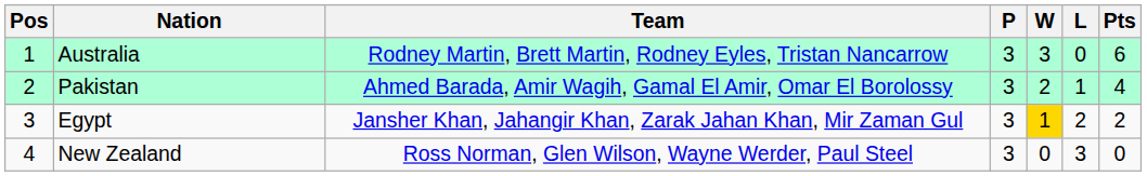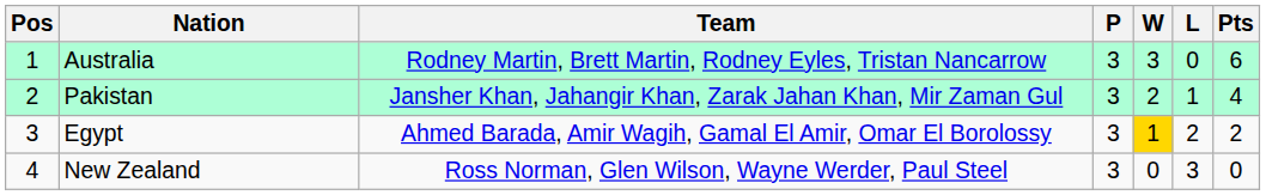 <table class="wikitable" style="font-size: 100%">
 <tr>
 <th width=20>Pos</th>
 <th width=200>Nation</th>
 <th width=500>Team</th>
 <th width=20>P</th>
 <th width=20>W</th>
 <th width=20>L</th>
 <th width=20>Pts</th>
 </tr>
 <tr align=center style="background: #ADFFD6;">
 <td>1</td>
 <td align="left"> Australia</td>
 <td><a href='#'>Rodney Martin</a>, <a href='#'>Brett Martin</a>, <a href='#'>Rodney Eyles</a>, <a href='#'>Tristan Nancarrow</a></td>
 <td>3</td>
 <td>3</td>
 <td>0</td>
 <td>6</td>
 </tr>
 <tr align=center style="background: #ADFFD6;">
 <td>2</td>
 <td align="left"> Pakistan</td>
-<td><a href='#'>Ahmed Barada</a>, <a href='#'>Amir Wagih</a>, <a href='#'>Gamal El Amir</a>, <a href='#'>Omar El Borolossy</a></td>
+<td><a href='#'>Jansher Khan</a>, <a href='#'>Jahangir Khan</a>, <a href='#'>Zarak Jahan Khan</a>, <a href='#'>Mir Zaman Gul</a></td>
 <td>3</td>
 <td>2</td>
 <td>1</td>
 <td>4</td>
 </tr>
 <tr align=center>
 <td>3</td>
 <td align="left"> Egypt</td>
-<td><a href='#'>Jansher Khan</a>, <a href='#'>Jahangir Khan</a>, <a href='#'>Zarak Jahan Khan</a>, <a href='#'>Mir Zaman Gul</a></td>
+<td><a href='#'>Ahmed Barada</a>, <a href='#'>Amir Wagih</a>, <a href='#'>Gamal El Amir</a>, <a href='#'>Omar El Borolossy</a></td>
 <td>3</td>
 <td style="background: gold;">1</td>
 <td>2</td>
 <td>2</td>
 </tr>
 <tr align=center>
 <td>4</td>
 <td align="left"> New Zealand</td>
 <td><a href='#'>Ross Norman</a>, <a href='#'>Glen Wilson</a>, <a href='#'>Wayne Werder</a>, <a href='#'>Paul Steel</a></td>
 <td>3</td>
 <td>0</td>
 <td>3</td>
 <td>0</td>
 </tr>
 </table>
